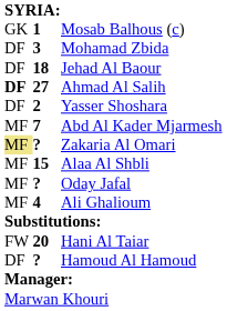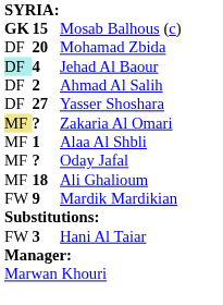 <table style="font-size: 90%" cellspacing="0" cellpadding="0">
 <tr>
 <td colspan=4><br><strong>SYRIA:</strong></td>
 </tr>
 <tr>
 <th width="25"></th>
 <th width="25"></th>
 </tr>
 <tr>
-<td>GK</td>
-<td><strong>1</strong></td>
+<td><strong>GK</strong></td>
+<td><strong>15</strong></td>
 <td><a href='#'>Mosab Balhous</a> (<a href='#'>c</a>)</td>
 </tr>
 <tr>
 <td>DF</td>
-<td><strong>3</strong></td>
+<td><strong>20</strong></td>
 <td><a href='#'>Mohamad Zbida</a></td>
 </tr>
 <tr>
-<td>DF</td>
-<td><strong>18</strong></td>
+<td style="background: paleturquoise;">DF</td>
+<td><strong>4</strong></td>
 <td><a href='#'>Jehad Al Baour</a></td>
 </tr>
 <tr>
-<td><strong>DF</strong></td>
-<td><strong>27</strong></td>
+<td>DF</td>
+<td><strong>2</strong></td>
 <td><a href='#'>Ahmad Al Salih</a></td>
 <td></td>
 </tr>
 <tr>
 <td>DF</td>
-<td><strong>2</strong></td>
+<td><strong>27</strong></td>
 <td><a href='#'>Yasser Shoshara</a></td>
-</tr>
-<tr>
-<td>MF</td>
-<td><strong>7</strong></td>
-<td><a href='#'>Abd Al Kader Mjarmesh</a></td>
-<td></td>
-<td></td>
 </tr>
 <tr>
 <td style="background: khaki;">MF</td>
 <td><strong>?</strong></td>
 <td><a href='#'>Zakaria Al Omari</a></td>
 </tr>
 <tr>
 <td>MF</td>
-<td><strong>15</strong></td>
+<td><strong>1</strong></td>
 <td><a href='#'>Alaa Al Shbli</a></td>
 </tr>
 <tr>
 <td>MF</td>
 <td><strong>?</strong></td>
 <td><a href='#'>Oday Jafal</a></td>
 </tr>
 <tr>
 <td>MF</td>
-<td><strong>4</strong></td>
+<td><strong>18</strong></td>
 <td><a href='#'>Ali Ghalioum</a></td>
+<td></td>
+</tr>
+<tr>
+<td>FW</td>
+<td><strong>9</strong></td>
+<td><a href='#'>Mardik Mardikian</a></td>
+<td></td>
 <td></td>
 </tr>
 <tr>
 <td colspan=3><strong>Substitutions:</strong></td>
 </tr>
 <tr>
 <td>FW</td>
-<td><strong>20</strong></td>
+<td><strong>3</strong></td>
 <td><a href='#'>Hani Al Taiar</a></td>
-<td></td>
-<td></td>
-</tr>
-<tr>
-<td>DF</td>
-<td><strong>?</strong></td>
-<td><a href='#'>Hamoud Al Hamoud</a></td>
 <td></td>
 <td></td>
 </tr>
 <tr>
 <td colspan=3><strong>Manager:</strong></td>
 </tr>
 <tr>
 <td colspan=3><a href='#'>Marwan Khouri</a></td>
 </tr>
 </table>
